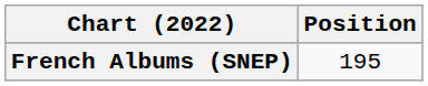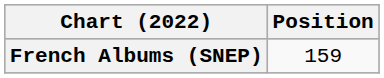 <table class="wikitable plainrowheaders" style="text-align:center;">
 <tr>
 <th scope="col">Chart (2022)</th>
 <th scope="col">Position</th>
 </tr>
 <tr>
 <th scope="row">French Albums (SNEP)</th>
-<td>195</td>
+<td>159</td>
 </tr>
 </table>
